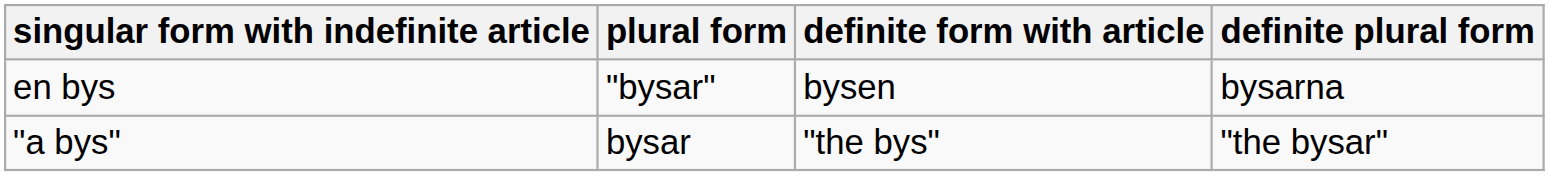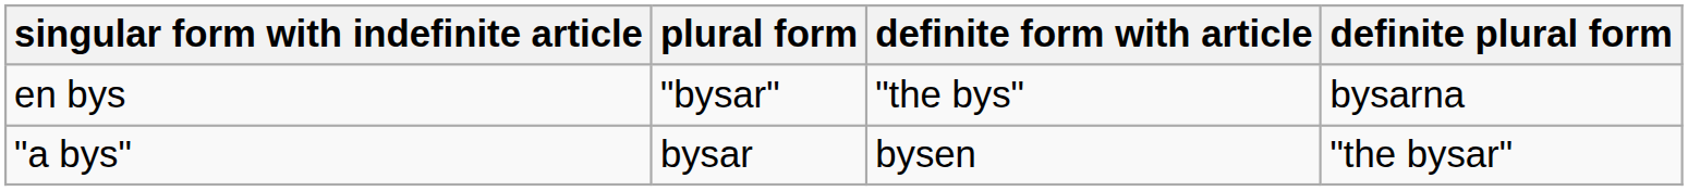 <table class="wikitable">
 <tr>
 <th>singular form with indefinite article</th>
 <th>plural form</th>
 <th>definite form with article</th>
 <th>definite plural form</th>
 </tr>
 <tr>
 <td>en bys</td>
 <td>"bysar"</td>
-<td>bysen</td>
+<td>"the bys"</td>
 <td>bysarna</td>
 </tr>
 <tr>
 <td>"a bys"</td>
 <td>bysar</td>
-<td>"the bys"</td>
+<td>bysen</td>
 <td>"the bysar"</td>
 </tr>
 </table>
